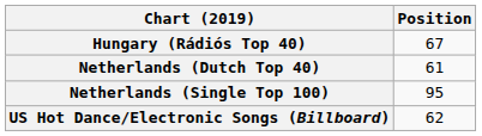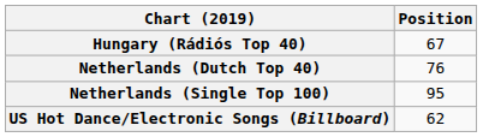 <table class="wikitable plainrowheaders sortable" style="text-align:center">
 <tr>
 <th scope="col">Chart (2019)</th>
 <th scope="col">Position</th>
 </tr>
 <tr>
 <th scope="row">Hungary (Rádiós Top 40)</th>
 <td>67</td>
 </tr>
 <tr>
 <th scope="row">Netherlands (Dutch Top 40)</th>
-<td>61</td>
+<td>76</td>
 </tr>
 <tr>
 <th scope="row">Netherlands (Single Top 100)</th>
 <td>95</td>
 </tr>
 <tr>
 <th scope="row">US Hot Dance/Electronic Songs (<em>Billboard</em>)</th>
 <td>62</td>
 </tr>
 </table>
